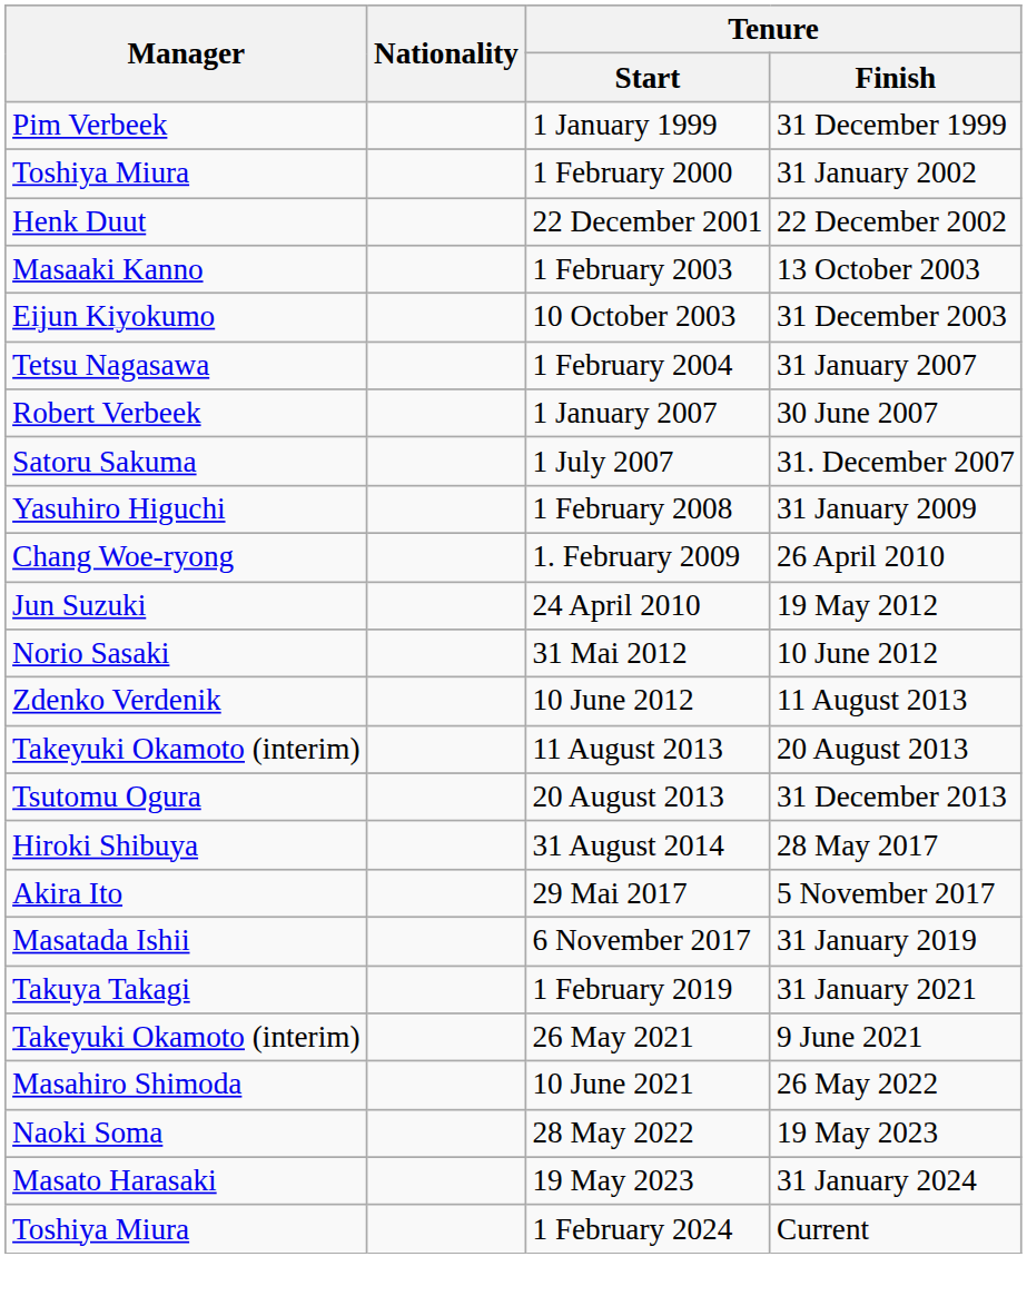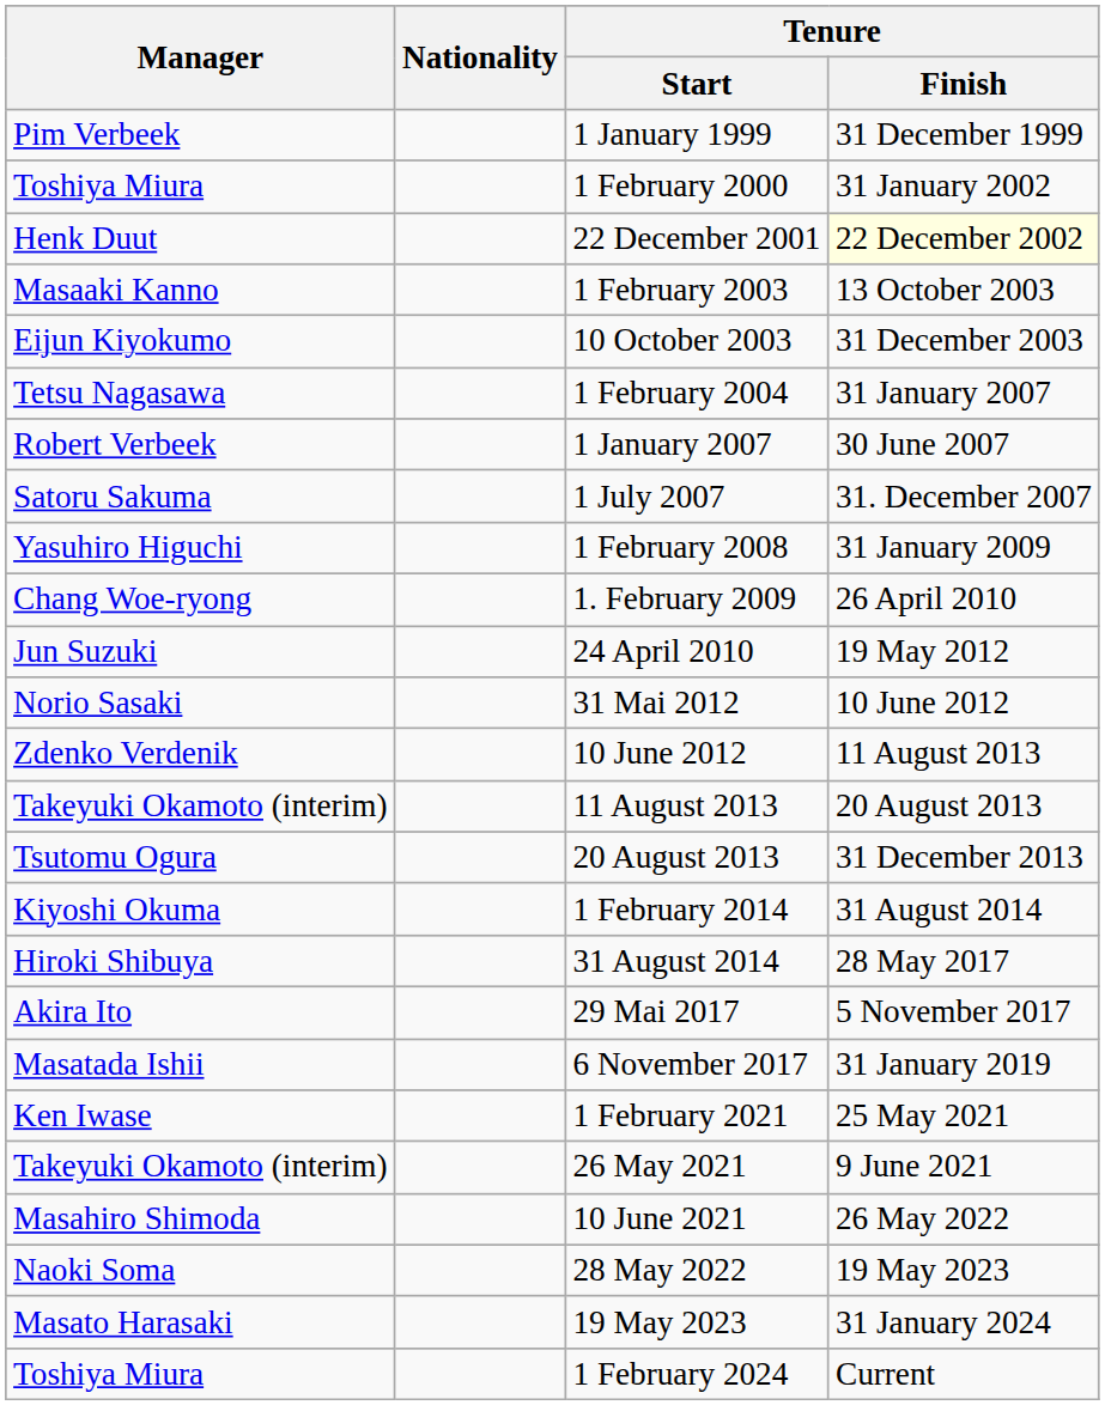 <table class="wikitable">
 <tr>
 <th rowspan="2">Manager</th>
 <th rowspan="2">Nationality</th>
 <th colspan="2">Tenure </th>
 </tr>
 <tr>
 <th>Start</th>
 <th>Finish </th>
 </tr>
 <tr>
 <td><a href='#'>Pim Verbeek</a></td>
 <td></td>
 <td>1 January 1999</td>
 <td>31 December 1999<br></td>
 </tr>
 <tr>
 <td><a href='#'>Toshiya Miura</a></td>
 <td></td>
 <td>1 February 2000</td>
 <td>31 January 2002<br></td>
 </tr>
 <tr>
 <td><a href='#'>Henk Duut</a></td>
 <td></td>
 <td>22 December 2001</td>
-<td>22 December 2002<br></td>
+<td style="background: lightyellow;">22 December 2002<br></td>
 </tr>
 <tr>
 <td><a href='#'>Masaaki Kanno</a></td>
 <td></td>
 <td>1 February 2003</td>
 <td>13 October 2003<br></td>
 </tr>
 <tr>
 <td><a href='#'>Eijun Kiyokumo</a></td>
 <td></td>
 <td>10 October 2003</td>
 <td>31 December 2003<br></td>
 </tr>
 <tr>
 <td><a href='#'>Tetsu Nagasawa</a></td>
 <td></td>
 <td>1 February 2004</td>
 <td>31 January 2007<br></td>
 </tr>
 <tr>
 <td><a href='#'>Robert Verbeek</a></td>
 <td></td>
 <td>1 January 2007</td>
 <td>30 June 2007<br></td>
 </tr>
 <tr>
 <td><a href='#'>Satoru Sakuma</a></td>
 <td></td>
 <td>1 July 2007</td>
 <td>31. December 2007<br></td>
 </tr>
 <tr>
 <td><a href='#'>Yasuhiro Higuchi</a></td>
 <td></td>
 <td>1 February 2008</td>
 <td>31 January 2009<br></td>
 </tr>
 <tr>
 <td><a href='#'>Chang Woe-ryong</a></td>
 <td></td>
 <td>1. February 2009</td>
 <td>26 April 2010<br></td>
 </tr>
 <tr>
 <td><a href='#'>Jun Suzuki</a></td>
 <td></td>
 <td>24 April 2010</td>
 <td>19 May 2012<br></td>
 </tr>
 <tr>
 <td><a href='#'>Norio Sasaki</a></td>
 <td></td>
 <td>31 Mai 2012</td>
 <td>10 June 2012<br></td>
 </tr>
 <tr>
 <td><a href='#'>Zdenko Verdenik</a></td>
 <td></td>
 <td>10 June 2012</td>
 <td>11 August 2013<br></td>
 </tr>
 <tr>
 <td><a href='#'>Takeyuki Okamoto</a> (interim)</td>
 <td></td>
 <td>11 August 2013</td>
 <td>20 August 2013<br></td>
 </tr>
 <tr>
 <td><a href='#'>Tsutomu Ogura</a></td>
 <td></td>
 <td>20 August 2013</td>
 <td>31 December 2013<br></td>
 </tr>
 <tr>
+<td><a href='#'>Kiyoshi Okuma</a></td>
+<td></td>
+<td>1 February 2014</td>
+<td>31 August 2014<br></td>
+</tr>
+<tr>
 <td><a href='#'>Hiroki Shibuya</a></td>
 <td></td>
 <td>31 August 2014</td>
 <td>28 May 2017<br></td>
 </tr>
 <tr>
 <td><a href='#'>Akira Ito</a></td>
 <td></td>
 <td>29 Mai 2017</td>
 <td>5 November 2017<br></td>
 </tr>
 <tr>
 <td><a href='#'>Masatada Ishii</a></td>
 <td></td>
 <td>6 November 2017</td>
 <td>31 January 2019<br></td>
 </tr>
 <tr>
-<td><a href='#'>Takuya Takagi</a></td>
+<td><a href='#'>Ken Iwase</a></td>
 <td></td>
-<td>1 February 2019</td>
-<td>31 January 2021<br></td>
+<td>1 February 2021</td>
+<td>25 May 2021<br></td>
 </tr>
 <tr>
 <td><a href='#'>Takeyuki Okamoto</a> (interim)</td>
 <td></td>
 <td>26 May 2021</td>
 <td>9 June 2021<br></td>
 </tr>
 <tr>
 <td><a href='#'>Masahiro Shimoda</a></td>
 <td></td>
 <td>10 June 2021</td>
 <td>26 May 2022</td>
 </tr>
 <tr>
 <td><a href='#'>Naoki Soma</a></td>
 <td></td>
 <td>28 May 2022</td>
 <td>19 May 2023<br></td>
 </tr>
 <tr>
 <td><a href='#'>Masato Harasaki</a></td>
 <td></td>
 <td>19 May 2023</td>
 <td>31 January 2024<br></td>
 </tr>
 <tr>
 <td><a href='#'>Toshiya Miura</a></td>
 <td></td>
 <td>1 February 2024</td>
 <td>Current<br></td>
 </tr>
 </table>
